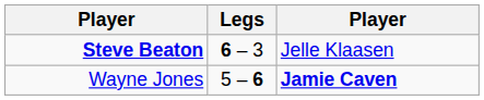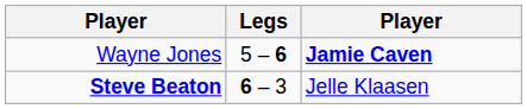 <table class=wikitable style="text-align:center">
 <tr>
 <th width=163>Player</th>
 <th width=50>Legs</th>
 <th width=163>Player</th>
 </tr>
 <tr align=left>
+<td align=right><a href='#'>Wayne Jones</a> </td>
+<td align=center>5 – <strong>6</strong></td>
+<td> <strong><a href='#'>Jamie Caven</a></strong></td>
+</tr>
+<tr align=left>
 <td align=right><strong><a href='#'>Steve Beaton</a></strong> </td>
 <td align=center><strong>6</strong> – 3</td>
 <td> <a href='#'>Jelle Klaasen</a></td>
 </tr>
-<tr align=left>
-<td align=right><a href='#'>Wayne Jones</a> </td>
-<td align=center>5 – <strong>6</strong></td>
-<td> <strong><a href='#'>Jamie Caven</a></strong></td>
-</tr>
 </table>
